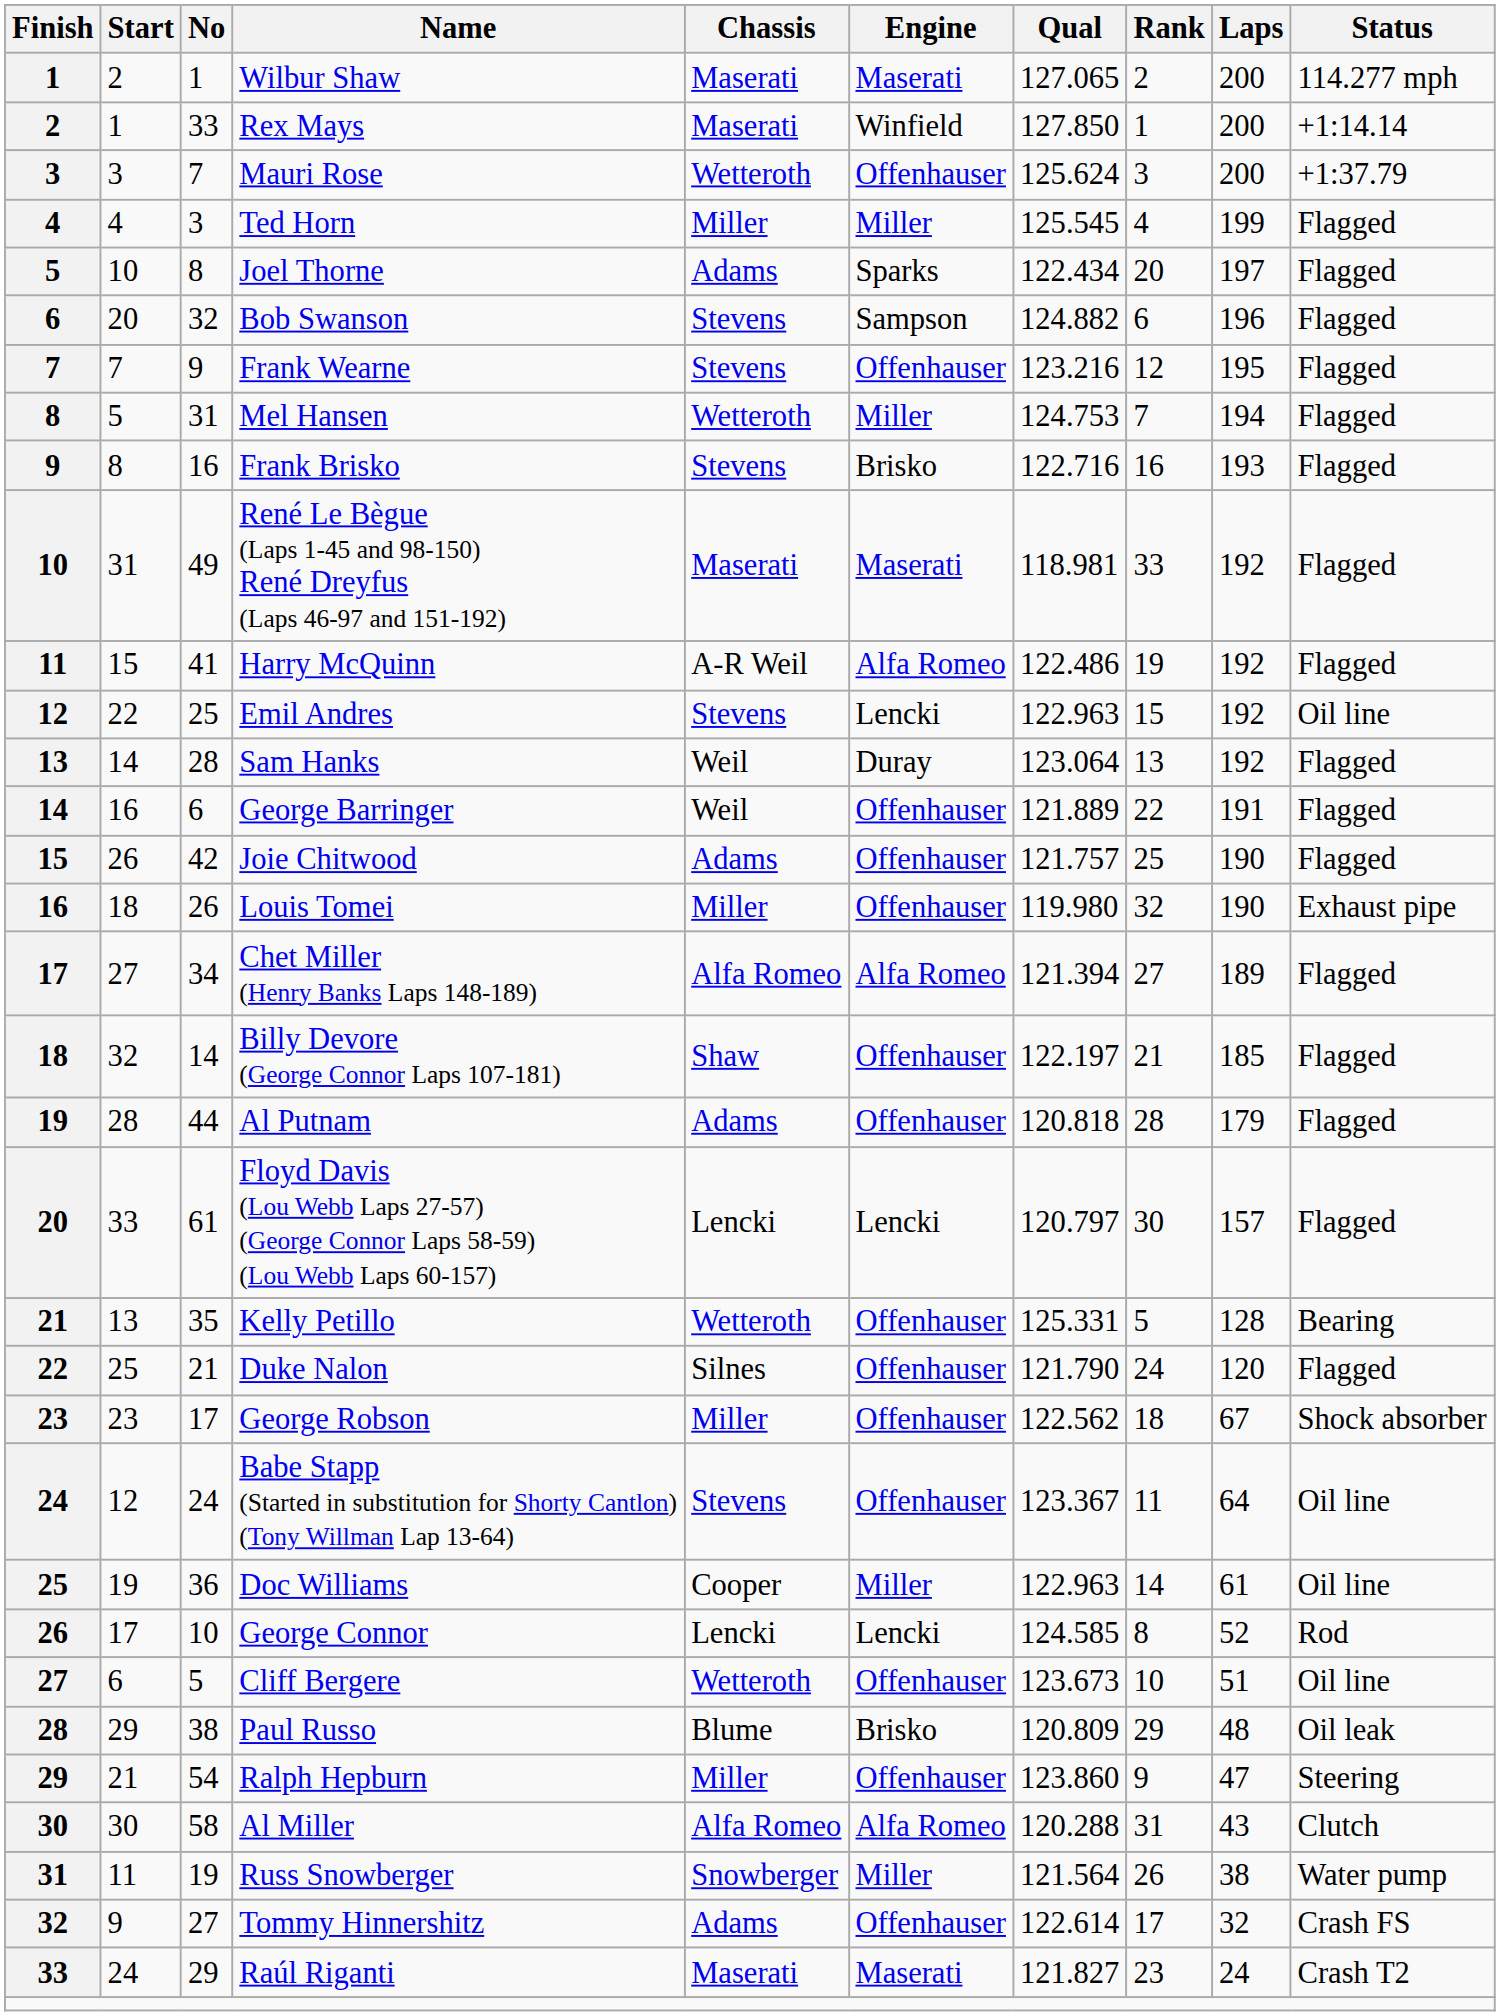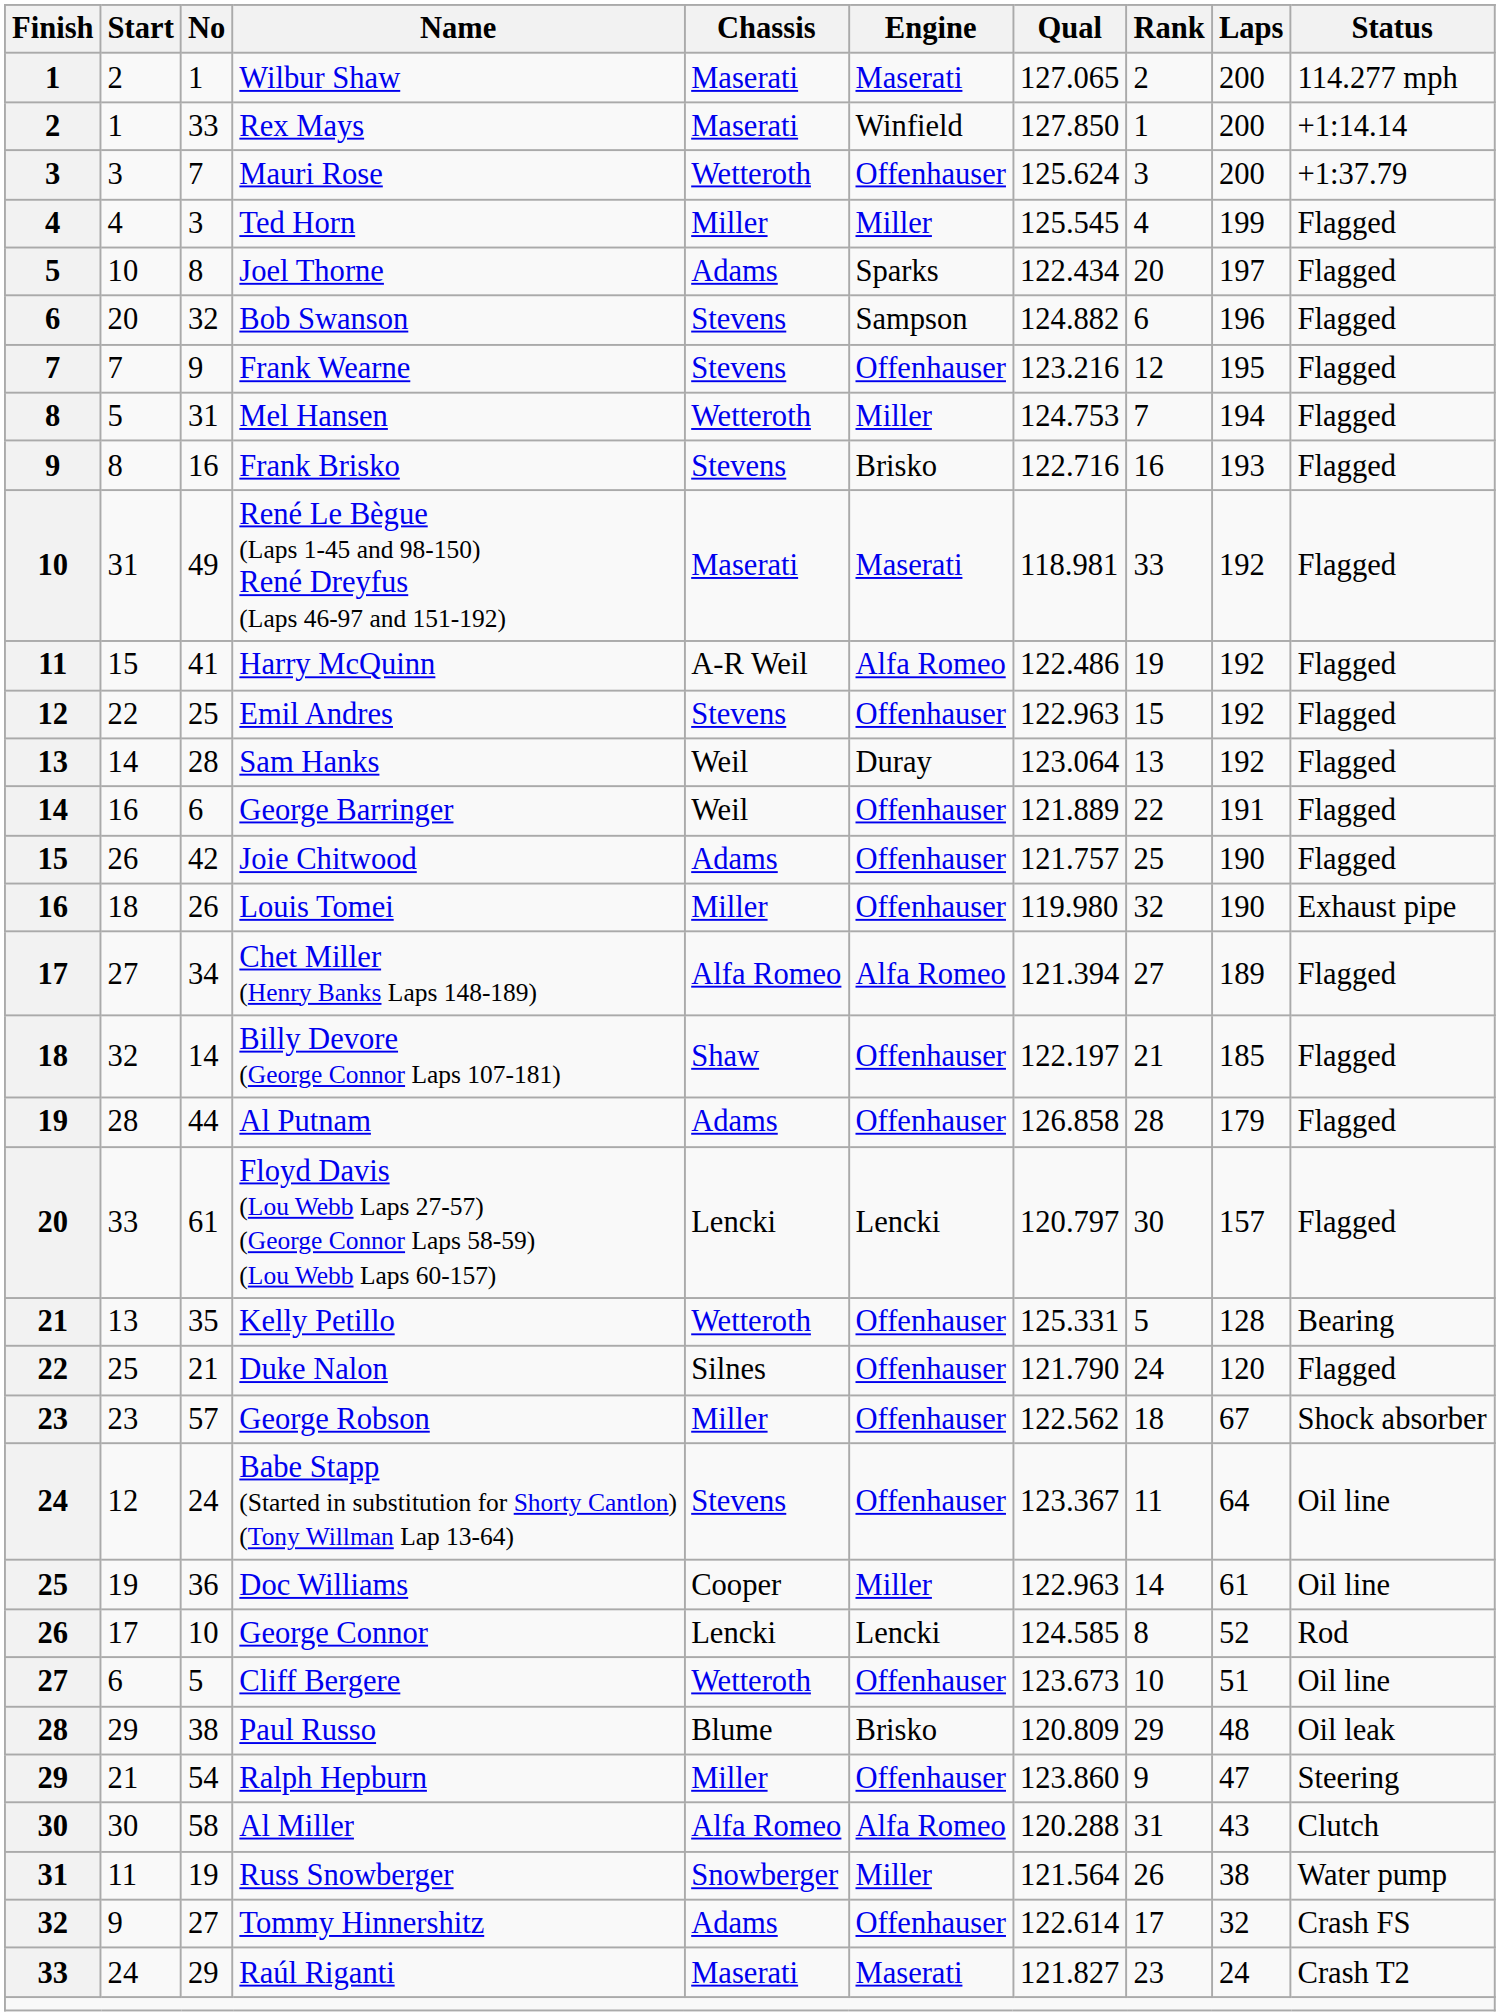 <table class="wikitable" style="text-align:left;">
 <tr>
 <th>Finish</th>
 <th>Start</th>
 <th>No</th>
 <th>Name</th>
 <th>Chassis</th>
 <th>Engine</th>
 <th>Qual</th>
 <th>Rank</th>
 <th>Laps</th>
 <th>Status</th>
 </tr>
 <tr>
 <th>1</th>
 <td>2</td>
 <td>1</td>
 <td> <a href='#'>Wilbur Shaw</a> <strong></strong></td>
 <td><a href='#'>Maserati</a></td>
 <td><a href='#'>Maserati</a></td>
 <td>127.065</td>
 <td>2</td>
 <td>200</td>
 <td>114.277 mph</td>
 </tr>
 <tr>
 <th>2</th>
 <td>1</td>
 <td>33</td>
 <td> <a href='#'>Rex Mays</a></td>
 <td><a href='#'>Maserati</a></td>
 <td>Winfield</td>
 <td>127.850</td>
 <td>1</td>
 <td>200</td>
 <td>+1:14.14</td>
 </tr>
 <tr>
 <th>3</th>
 <td>3</td>
 <td>7</td>
 <td> <a href='#'>Mauri Rose</a></td>
 <td><a href='#'>Wetteroth</a></td>
 <td><a href='#'>Offenhauser</a></td>
 <td>125.624</td>
 <td>3</td>
 <td>200</td>
 <td>+1:37.79</td>
 </tr>
 <tr>
 <th>4</th>
 <td>4</td>
 <td>3</td>
 <td> <a href='#'>Ted Horn</a></td>
 <td><a href='#'>Miller</a></td>
 <td><a href='#'>Miller</a></td>
 <td>125.545</td>
 <td>4</td>
 <td>199</td>
 <td>Flagged</td>
 </tr>
 <tr>
 <th>5</th>
 <td>10</td>
 <td>8</td>
 <td> <a href='#'>Joel Thorne</a></td>
 <td><a href='#'>Adams</a></td>
 <td>Sparks</td>
 <td>122.434</td>
 <td>20</td>
 <td>197</td>
 <td>Flagged</td>
 </tr>
 <tr>
 <th>6</th>
 <td>20</td>
 <td>32</td>
 <td> <a href='#'>Bob Swanson</a></td>
 <td><a href='#'>Stevens</a></td>
 <td>Sampson</td>
 <td>124.882</td>
 <td>6</td>
 <td>196</td>
 <td>Flagged</td>
 </tr>
 <tr>
 <th>7</th>
 <td>7</td>
 <td>9</td>
 <td> <a href='#'>Frank Wearne</a></td>
 <td><a href='#'>Stevens</a></td>
 <td><a href='#'>Offenhauser</a></td>
 <td>123.216</td>
 <td>12</td>
 <td>195</td>
 <td>Flagged</td>
 </tr>
 <tr>
 <th>8</th>
 <td>5</td>
 <td>31</td>
 <td> <a href='#'>Mel Hansen</a></td>
 <td><a href='#'>Wetteroth</a></td>
 <td><a href='#'>Miller</a></td>
 <td>124.753</td>
 <td>7</td>
 <td>194</td>
 <td>Flagged</td>
 </tr>
 <tr>
 <th>9</th>
 <td>8</td>
 <td>16</td>
 <td> <a href='#'>Frank Brisko</a></td>
 <td><a href='#'>Stevens</a></td>
 <td>Brisko</td>
 <td>122.716</td>
 <td>16</td>
 <td>193</td>
 <td>Flagged</td>
 </tr>
 <tr>
 <th>10</th>
 <td>31</td>
 <td>49</td>
 <td> <a href='#'>René Le Bègue</a> <strong></strong> <br><small>(Laps 1-45 and 98-150)</small><br> <a href='#'>René Dreyfus</a><br><small>(Laps 46-97 and 151-192)</small></td>
 <td><a href='#'>Maserati</a></td>
 <td><a href='#'>Maserati</a></td>
 <td>118.981</td>
 <td>33</td>
 <td>192</td>
 <td>Flagged</td>
 </tr>
 <tr>
 <th>11</th>
 <td>15</td>
 <td>41</td>
 <td> <a href='#'>Harry McQuinn</a></td>
 <td>A-R Weil</td>
 <td><a href='#'>Alfa Romeo</a></td>
 <td>122.486</td>
 <td>19</td>
 <td>192</td>
 <td>Flagged</td>
 </tr>
 <tr>
 <th>12</th>
 <td>22</td>
 <td>25</td>
 <td> <a href='#'>Emil Andres</a></td>
 <td><a href='#'>Stevens</a></td>
-<td>Lencki</td>
+<td><a href='#'>Offenhauser</a></td>
 <td>122.963</td>
 <td>15</td>
 <td>192</td>
-<td>Oil line</td>
+<td>Flagged</td>
 </tr>
 <tr>
 <th>13</th>
 <td>14</td>
 <td>28</td>
 <td> <a href='#'>Sam Hanks</a> <strong></strong></td>
 <td>Weil</td>
 <td>Duray</td>
 <td>123.064</td>
 <td>13</td>
 <td>192</td>
 <td>Flagged</td>
 </tr>
 <tr>
 <th>14</th>
 <td>16</td>
 <td>6</td>
 <td> <a href='#'>George Barringer</a></td>
 <td>Weil</td>
 <td><a href='#'>Offenhauser</a></td>
 <td>121.889</td>
 <td>22</td>
 <td>191</td>
 <td>Flagged</td>
 </tr>
 <tr>
 <th>15</th>
 <td>26</td>
 <td>42</td>
 <td> <a href='#'>Joie Chitwood</a> <strong></strong></td>
 <td><a href='#'>Adams</a></td>
 <td><a href='#'>Offenhauser</a></td>
 <td>121.757</td>
 <td>25</td>
 <td>190</td>
 <td>Flagged</td>
 </tr>
 <tr>
 <th>16</th>
 <td>18</td>
 <td>26</td>
 <td> <a href='#'>Louis Tomei</a></td>
 <td><a href='#'>Miller</a></td>
 <td><a href='#'>Offenhauser</a></td>
 <td>119.980</td>
 <td>32</td>
 <td>190</td>
 <td>Exhaust pipe</td>
 </tr>
 <tr>
 <th>17</th>
 <td>27</td>
 <td>34</td>
 <td> <a href='#'>Chet Miller</a><br><small>(<a href='#'>Henry Banks</a> Laps 148-189)</small></td>
 <td><a href='#'>Alfa Romeo</a></td>
 <td><a href='#'>Alfa Romeo</a></td>
 <td>121.394</td>
 <td>27</td>
 <td>189</td>
 <td>Flagged</td>
 </tr>
 <tr>
 <th>18</th>
 <td>32</td>
 <td>14</td>
 <td> <a href='#'>Billy Devore</a><br><small>(<a href='#'>George Connor</a> Laps 107-181)</small></td>
 <td><a href='#'>Shaw</a></td>
 <td><a href='#'>Offenhauser</a></td>
 <td>122.197</td>
 <td>21</td>
 <td>185</td>
 <td>Flagged</td>
 </tr>
 <tr>
 <th>19</th>
 <td>28</td>
 <td>44</td>
 <td> <a href='#'>Al Putnam</a></td>
 <td><a href='#'>Adams</a></td>
 <td><a href='#'>Offenhauser</a></td>
-<td>120.818</td>
+<td>126.858</td>
 <td>28</td>
 <td>179</td>
 <td>Flagged</td>
 </tr>
 <tr>
 <th>20</th>
 <td>33</td>
 <td>61</td>
 <td> <a href='#'>Floyd Davis</a><br><small>(<a href='#'>Lou Webb</a> Laps 27-57)</small><br><small>(<a href='#'>George Connor</a> Laps 58-59)</small><br><small>(<a href='#'>Lou Webb</a> Laps 60-157)</small></td>
 <td>Lencki</td>
 <td>Lencki</td>
 <td>120.797</td>
 <td>30</td>
 <td>157</td>
 <td>Flagged</td>
 </tr>
 <tr>
 <th>21</th>
 <td>13</td>
 <td>35</td>
 <td> <a href='#'>Kelly Petillo</a> <strong></strong></td>
 <td><a href='#'>Wetteroth</a></td>
 <td><a href='#'>Offenhauser</a></td>
 <td>125.331</td>
 <td>5</td>
 <td>128</td>
 <td>Bearing</td>
 </tr>
 <tr>
 <th>22</th>
 <td>25</td>
 <td>21</td>
 <td> <a href='#'>Duke Nalon</a></td>
 <td>Silnes</td>
 <td><a href='#'>Offenhauser</a></td>
 <td>121.790</td>
 <td>24</td>
 <td>120</td>
 <td>Flagged</td>
 </tr>
 <tr>
 <th>23</th>
 <td>23</td>
-<td>17</td>
+<td>57</td>
 <td> <a href='#'>George Robson</a> <strong></strong></td>
 <td><a href='#'>Miller</a></td>
 <td><a href='#'>Offenhauser</a></td>
 <td>122.562</td>
 <td>18</td>
 <td>67</td>
 <td>Shock absorber</td>
 </tr>
 <tr>
 <th>24</th>
 <td>12</td>
 <td>24</td>
 <td> <a href='#'>Babe Stapp</a><br><small>(Started in substitution for <a href='#'>Shorty Cantlon</a>)</small><br><small>(<a href='#'>Tony Willman</a> Lap 13-64)</small></td>
 <td><a href='#'>Stevens</a></td>
 <td><a href='#'>Offenhauser</a></td>
 <td>123.367</td>
 <td>11</td>
 <td>64</td>
 <td>Oil line</td>
 </tr>
 <tr>
 <th>25</th>
 <td>19</td>
 <td>36</td>
 <td> <a href='#'>Doc Williams</a></td>
 <td>Cooper</td>
 <td><a href='#'>Miller</a></td>
 <td>122.963</td>
 <td>14</td>
 <td>61</td>
 <td>Oil line</td>
 </tr>
 <tr>
 <th>26</th>
 <td>17</td>
 <td>10</td>
 <td> <a href='#'>George Connor</a></td>
 <td>Lencki</td>
 <td>Lencki</td>
 <td>124.585</td>
 <td>8</td>
 <td>52</td>
 <td>Rod</td>
 </tr>
 <tr>
 <th>27</th>
 <td>6</td>
 <td>5</td>
 <td> <a href='#'>Cliff Bergere</a></td>
 <td><a href='#'>Wetteroth</a></td>
 <td><a href='#'>Offenhauser</a></td>
 <td>123.673</td>
 <td>10</td>
 <td>51</td>
 <td>Oil line</td>
 </tr>
 <tr>
 <th>28</th>
 <td>29</td>
 <td>38</td>
 <td> <a href='#'>Paul Russo</a> <strong></strong></td>
 <td>Blume</td>
 <td>Brisko</td>
 <td>120.809</td>
 <td>29</td>
 <td>48</td>
 <td>Oil leak</td>
 </tr>
 <tr>
 <th>29</th>
 <td>21</td>
 <td>54</td>
 <td> <a href='#'>Ralph Hepburn</a></td>
 <td><a href='#'>Miller</a></td>
 <td><a href='#'>Offenhauser</a></td>
 <td>123.860</td>
 <td>9</td>
 <td>47</td>
 <td>Steering</td>
 </tr>
 <tr>
 <th>30</th>
 <td>30</td>
 <td>58</td>
 <td> <a href='#'>Al Miller</a></td>
 <td><a href='#'>Alfa Romeo</a></td>
 <td><a href='#'>Alfa Romeo</a></td>
 <td>120.288</td>
 <td>31</td>
 <td>43</td>
 <td>Clutch</td>
 </tr>
 <tr>
 <th>31</th>
 <td>11</td>
 <td>19</td>
 <td> <a href='#'>Russ Snowberger</a></td>
 <td><a href='#'>Snowberger</a></td>
 <td><a href='#'>Miller</a></td>
 <td>121.564</td>
 <td>26</td>
 <td>38</td>
 <td>Water pump</td>
 </tr>
 <tr>
 <th>32</th>
 <td>9</td>
 <td>27</td>
 <td> <a href='#'>Tommy Hinnershitz</a> <strong></strong></td>
 <td><a href='#'>Adams</a></td>
 <td><a href='#'>Offenhauser</a></td>
 <td>122.614</td>
 <td>17</td>
 <td>32</td>
 <td>Crash FS</td>
 </tr>
 <tr>
 <th>33</th>
 <td>24</td>
 <td>29</td>
 <td> <a href='#'>Raúl Riganti</a></td>
 <td><a href='#'>Maserati</a></td>
 <td><a href='#'>Maserati</a></td>
 <td>121.827</td>
 <td>23</td>
 <td>24</td>
 <td>Crash T2</td>
 </tr>
 <tr>
 <td colspan="11" style="text-align:center"></td>
 </tr>
 </table>
